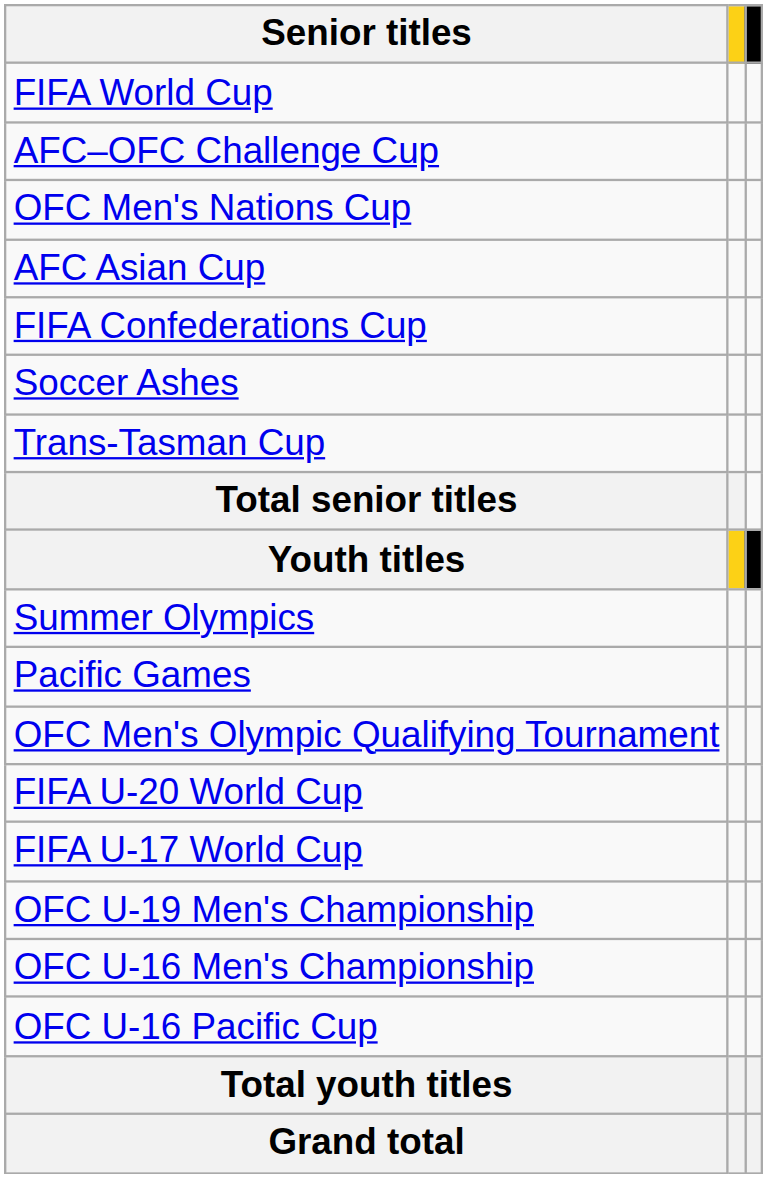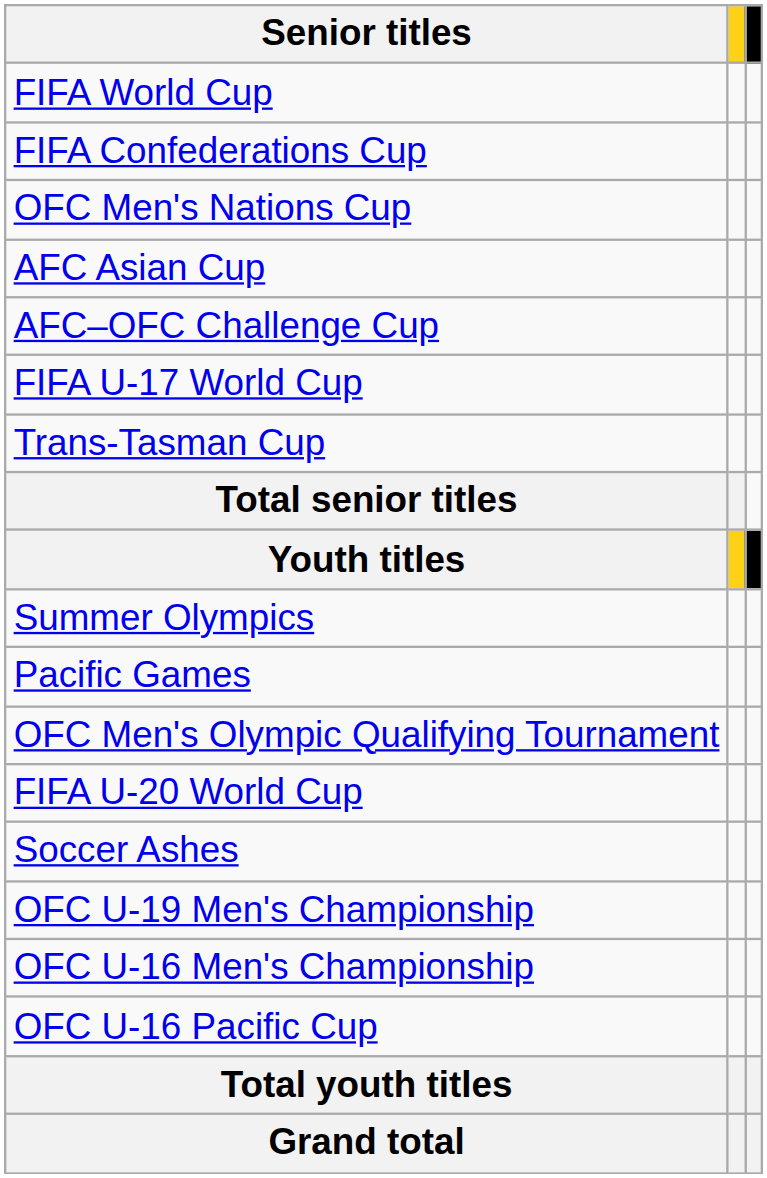 <table class="wikitable">
 <tr>
 <th>Senior titles</th>
 <th style= "background:#FCD116; color:#006400"></th>
 <th style="color:#FFF; background-color:#000;"></th>
 </tr>
 <tr>
 <td><a href='#'>FIFA World Cup</a></td>
 <td></td>
 <td></td>
 </tr>
 <tr>
-<td><a href='#'>AFC–OFC Challenge Cup</a></td>
+<td><a href='#'>FIFA Confederations Cup</a></td>
 <td></td>
 <td></td>
 </tr>
 <tr>
 <td><a href='#'>OFC Men's Nations Cup</a></td>
 <td></td>
 <td></td>
 </tr>
 <tr>
 <td><a href='#'>AFC Asian Cup</a></td>
 <td></td>
 <td></td>
 </tr>
 <tr>
-<td><a href='#'>FIFA Confederations Cup</a></td>
+<td><a href='#'>AFC–OFC Challenge Cup</a></td>
 <td></td>
 <td></td>
 </tr>
 <tr>
-<td><a href='#'>Soccer Ashes</a></td>
+<td><a href='#'>FIFA U-17 World Cup</a></td>
 <td></td>
 <td></td>
 </tr>
 <tr>
 <td><a href='#'>Trans-Tasman Cup</a></td>
 <td></td>
 <td></td>
 </tr>
 <tr>
 <th><strong>Total senior titles</strong></th>
 <th></th>
 <td></td>
 </tr>
 <tr>
 <th>Youth titles</th>
 <th style="background:#FCD116; color:#006400"></th>
 <th style="color:#FFF; background-color:#000"></th>
 </tr>
 <tr>
 <td><a href='#'>Summer Olympics</a></td>
 <td></td>
 <td></td>
 </tr>
 <tr>
 <td><a href='#'>Pacific Games</a></td>
 <td></td>
 <td></td>
 </tr>
 <tr>
 <td><a href='#'>OFC Men's Olympic Qualifying Tournament</a></td>
 <td></td>
 <td></td>
 </tr>
 <tr>
 <td><a href='#'>FIFA U-20 World Cup</a></td>
 <td></td>
 <td></td>
 </tr>
 <tr>
-<td><a href='#'>FIFA U-17 World Cup</a></td>
+<td><a href='#'>Soccer Ashes</a></td>
 <td></td>
 <td></td>
 </tr>
 <tr>
 <td><a href='#'>OFC U-19 Men's Championship</a></td>
 <td></td>
 <td></td>
 </tr>
 <tr>
 <td><a href='#'>OFC U-16 Men's Championship</a></td>
 <td></td>
 <td></td>
 </tr>
 <tr>
 <td><a href='#'>OFC U-16 Pacific Cup</a></td>
 <td></td>
 <td></td>
 </tr>
 <tr>
 <th><strong>Total youth titles</strong></th>
 <th></th>
 <th></th>
 </tr>
 <tr style="background:#cccccc">
 <th><strong>Grand total</strong></th>
 <th></th>
 <th></th>
 </tr>
 </table>
